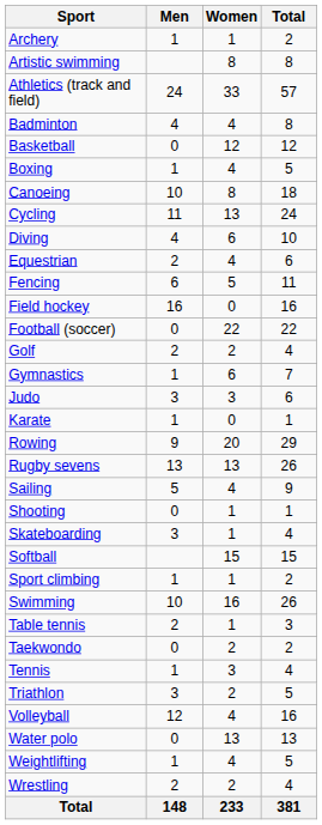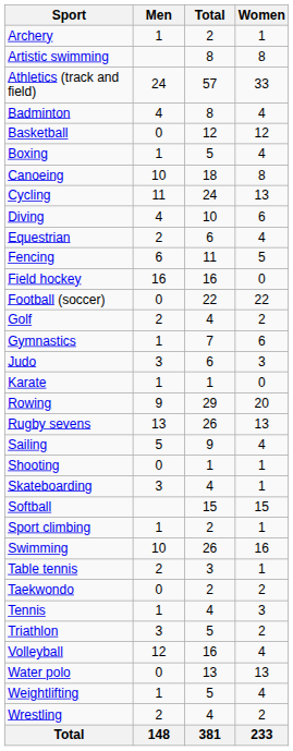 <table class="wikitable sortable" style="text-align:center;">
 <tr>
 <th width=150>Sport</th>
 <th width=55>Men</th>
+<th width=55>Total</th>
 <th width=55>Women</th>
-<th width=55>Total</th>
 </tr>
 <tr>
 <td align=left><a href='#'>Archery</a></td>
 <td>1</td>
+<td>2</td>
 <td>1</td>
-<td>2</td>
 </tr>
 <tr>
 <td align=left><a href='#'>Artistic swimming</a></td>
 <td></td>
 <td>8</td>
 <td>8</td>
 </tr>
 <tr>
 <td align=left><a href='#'>Athletics</a> (track and field)</td>
 <td>24</td>
+<td>57</td>
 <td>33</td>
-<td>57</td>
 </tr>
 <tr>
 <td align=left><a href='#'>Badminton</a></td>
 <td>4</td>
+<td>8</td>
 <td>4</td>
-<td>8</td>
 </tr>
 <tr>
 <td align=left><a href='#'>Basketball</a></td>
 <td>0</td>
 <td>12</td>
 <td>12</td>
 </tr>
 <tr>
 <td align=left><a href='#'>Boxing</a></td>
 <td>1</td>
+<td>5</td>
 <td>4</td>
-<td>5</td>
 </tr>
 <tr>
 <td align=left><a href='#'>Canoeing</a></td>
 <td>10</td>
+<td>18</td>
 <td>8</td>
-<td>18</td>
 </tr>
 <tr>
 <td align=left><a href='#'>Cycling</a></td>
 <td>11</td>
+<td>24</td>
 <td>13</td>
-<td>24</td>
 </tr>
 <tr>
 <td align=left><a href='#'>Diving</a></td>
 <td>4</td>
+<td>10</td>
 <td>6</td>
-<td>10</td>
 </tr>
 <tr>
 <td align=left><a href='#'>Equestrian</a></td>
 <td>2</td>
+<td>6</td>
 <td>4</td>
-<td>6</td>
 </tr>
 <tr>
 <td align=left><a href='#'>Fencing</a></td>
 <td>6</td>
+<td>11</td>
 <td>5</td>
-<td>11</td>
 </tr>
 <tr>
 <td align=left><a href='#'>Field hockey</a></td>
 <td>16</td>
+<td>16</td>
 <td>0</td>
-<td>16</td>
 </tr>
 <tr>
 <td align=left><a href='#'>Football</a> (soccer)</td>
 <td>0</td>
 <td>22</td>
 <td>22</td>
 </tr>
 <tr>
 <td align=left><a href='#'>Golf</a></td>
 <td>2</td>
+<td>4</td>
 <td>2</td>
-<td>4</td>
 </tr>
 <tr>
 <td align=left><a href='#'>Gymnastics</a></td>
 <td>1</td>
+<td>7</td>
 <td>6</td>
-<td>7</td>
 </tr>
 <tr>
 <td align=left><a href='#'>Judo</a></td>
 <td>3</td>
+<td>6</td>
 <td>3</td>
-<td>6</td>
 </tr>
 <tr>
 <td align=left><a href='#'>Karate</a></td>
 <td>1</td>
+<td>1</td>
 <td>0</td>
-<td>1</td>
 </tr>
 <tr>
 <td align=left><a href='#'>Rowing</a></td>
 <td>9</td>
+<td>29</td>
 <td>20</td>
-<td>29</td>
 </tr>
 <tr>
 <td align=left><a href='#'>Rugby sevens</a></td>
 <td>13</td>
+<td>26</td>
 <td>13</td>
-<td>26</td>
 </tr>
 <tr>
 <td align=left><a href='#'>Sailing</a></td>
 <td>5</td>
+<td>9</td>
 <td>4</td>
-<td>9</td>
 </tr>
 <tr>
 <td align=left><a href='#'>Shooting</a></td>
 <td>0</td>
 <td>1</td>
 <td>1</td>
 </tr>
 <tr>
 <td align=left><a href='#'>Skateboarding</a></td>
 <td>3</td>
+<td>4</td>
 <td>1</td>
-<td>4</td>
 </tr>
 <tr>
 <td align=left><a href='#'>Softball</a></td>
 <td></td>
 <td>15</td>
 <td>15</td>
 </tr>
 <tr>
 <td align=left><a href='#'>Sport climbing</a></td>
 <td>1</td>
+<td>2</td>
 <td>1</td>
-<td>2</td>
 </tr>
 <tr>
 <td align=left><a href='#'>Swimming</a></td>
 <td>10</td>
+<td>26</td>
 <td>16</td>
-<td>26</td>
 </tr>
 <tr>
 <td align=left><a href='#'>Table tennis</a></td>
 <td>2</td>
+<td>3</td>
 <td>1</td>
-<td>3</td>
 </tr>
 <tr>
 <td align=left><a href='#'>Taekwondo</a></td>
 <td>0</td>
 <td>2</td>
 <td>2</td>
 </tr>
 <tr>
 <td align=left><a href='#'>Tennis</a></td>
 <td>1</td>
+<td>4</td>
 <td>3</td>
-<td>4</td>
 </tr>
 <tr>
 <td align=left><a href='#'>Triathlon</a></td>
 <td>3</td>
+<td>5</td>
 <td>2</td>
-<td>5</td>
 </tr>
 <tr>
 <td align=left><a href='#'>Volleyball</a></td>
 <td>12</td>
+<td>16</td>
 <td>4</td>
-<td>16</td>
 </tr>
 <tr>
 <td align=left><a href='#'>Water polo</a></td>
 <td>0</td>
 <td>13</td>
 <td>13</td>
 </tr>
 <tr>
 <td align=left><a href='#'>Weightlifting</a></td>
 <td>1</td>
+<td>5</td>
 <td>4</td>
-<td>5</td>
 </tr>
 <tr>
 <td align=left><a href='#'>Wrestling</a></td>
 <td>2</td>
+<td>4</td>
 <td>2</td>
-<td>4</td>
 </tr>
 <tr>
 <th>Total</th>
 <th>148</th>
+<th>381</th>
 <th>233</th>
-<th>381</th>
 </tr>
 </table>
